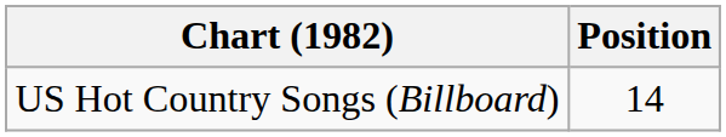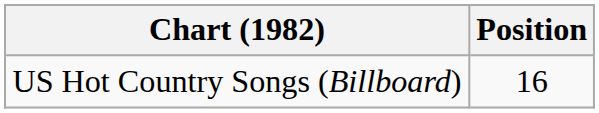 <table class="wikitable">
 <tr>
 <th>Chart (1982)</th>
 <th>Position</th>
 </tr>
 <tr>
 <td>US Hot Country Songs (<em>Billboard</em>)</td>
-<td align="center">14</td>
+<td align="center">16</td>
 </tr>
 </table>
